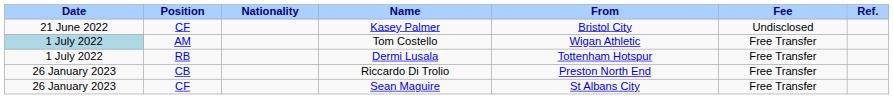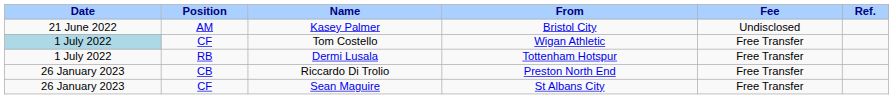 <table class="wikitable sortable alternance" style="font-size:100%; text-align:center; line-height:14px; width:100%;">
 <tr>
 <th style="background:#AAD0FF; color:#000080; width:120px;">Date</th>
 <th style="background:#AAD0FF; color:#000080; width:50px;">Position</th>
-<th style="background:#AAD0FF; color:#000080; width:50px;">Nationality</th>
 <th style="background:#AAD0FF; color:#000080; width:150px;">Name</th>
 <th style="background:#AAD0FF; color:#000080; width:200px;">From</th>
 <th style="background:#AAD0FF; color:#000080; width:110px;">Fee</th>
 <th style="background:#AAD0FF; color:#000080; width:25px;">Ref.</th>
 </tr>
 <tr>
 <td>21 June 2022</td>
-<td><a href='#'>CF</a></td>
-<td></td>
+<td><a href='#'>AM</a></td>
 <td><a href='#'>Kasey Palmer</a></td>
 <td> <a href='#'>Bristol City</a></td>
 <td>Undisclosed</td>
 <td></td>
 </tr>
 <tr>
 <td style="background: lightblue;">1 July 2022</td>
-<td><a href='#'>AM</a></td>
-<td></td>
+<td><a href='#'>CF</a></td>
 <td>Tom Costello</td>
 <td> <a href='#'>Wigan Athletic</a></td>
 <td>Free Transfer</td>
 <td></td>
 </tr>
 <tr>
 <td>1 July 2022</td>
 <td><a href='#'>RB</a></td>
-<td></td>
 <td><a href='#'>Dermi Lusala</a></td>
 <td> <a href='#'>Tottenham Hotspur</a></td>
 <td>Free Transfer</td>
 <td></td>
 </tr>
 <tr>
 <td>26 January 2023</td>
 <td><a href='#'>CB</a></td>
-<td></td>
 <td>Riccardo Di Trolio</td>
 <td> <a href='#'>Preston North End</a></td>
 <td>Free Transfer</td>
 <td></td>
 </tr>
 <tr>
 <td>26 January 2023</td>
 <td><a href='#'>CF</a></td>
-<td></td>
 <td><a href='#'>Sean Maguire</a></td>
 <td> <a href='#'>St Albans City</a></td>
 <td>Free Transfer</td>
 <td></td>
 </tr>
 </table>
